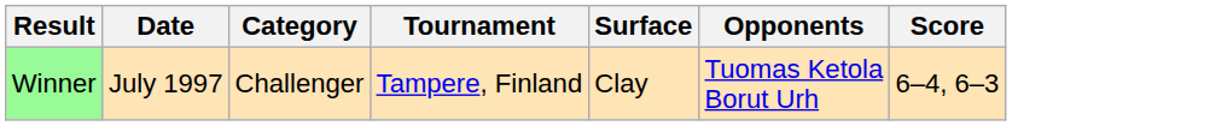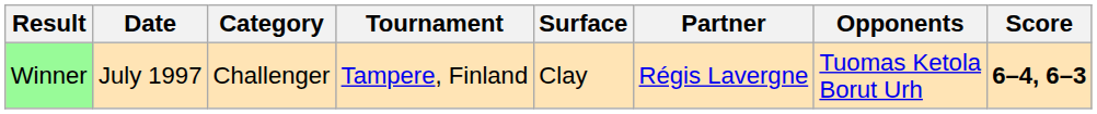 <table class=wikitable>
 <tr>
 <th>Result</th>
 <th>Date</th>
 <th>Category</th>
 <th>Tournament</th>
 <th>Surface</th>
+<th>Partner</th>
 <th>Opponents</th>
 <th>Score</th>
 </tr>
 <tr bgcolor=moccasin>
 <td style="background:#98FB98">Winner</td>
 <td>July 1997</td>
 <td>Challenger</td>
 <td><a href='#'>Tampere</a>, Finland</td>
 <td>Clay</td>
+<td> <a href='#'>Régis Lavergne</a></td>
 <td> <a href='#'>Tuomas Ketola</a><br> <a href='#'>Borut Urh</a></td>
-<td>6–4, 6–3</td>
+<td><strong>6–4, 6–3</strong></td>
 </tr>
 </table>
